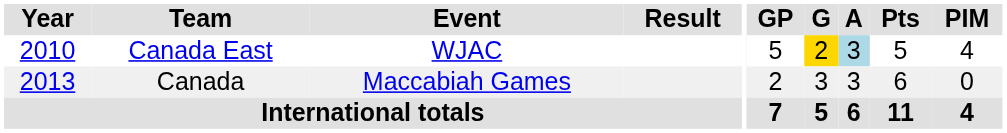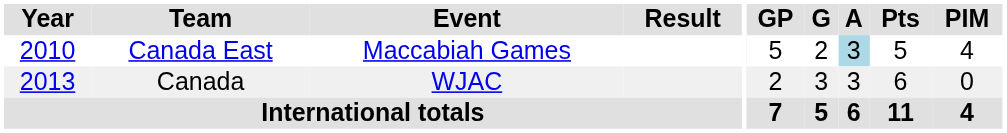 <table border="0" cellpadding="1" cellspacing="0" ID="Table3" style="text-align:center; width:40em">
 <tr ALIGN="centre" bgcolor="#e0e0e0">
 <th>Year</th>
 <th>Team</th>
 <th>Event</th>
 <th>Result</th>
 <th rowspan="99" bgcolor="#ffffff"></th>
 <th>GP</th>
 <th>G</th>
 <th>A</th>
 <th>Pts</th>
 <th>PIM</th>
 </tr>
 <tr>
 <td><a href='#'>2010</a></td>
 <td><a href='#'>Canada East</a></td>
-<td><a href='#'>WJAC</a></td>
+<td><a href='#'>Maccabiah Games</a></td>
 <td></td>
 <td>5</td>
-<td style="background: gold;">2</td>
+<td>2</td>
 <td style="background: lightblue;">3</td>
 <td>5</td>
 <td>4</td>
 </tr>
 <tr ALIGN="centre" bgcolor="#f0f0f0">
 <td><a href='#'>2013</a></td>
 <td>Canada</td>
-<td><a href='#'>Maccabiah Games</a></td>
+<td><a href='#'>WJAC</a></td>
 <td></td>
 <td>2</td>
 <td>3</td>
 <td>3</td>
 <td>6</td>
 <td>0</td>
 </tr>
 <tr ALIGN="centre" bgcolor="#e0e0e0">
 <th colspan=4>International totals</th>
 <th>7</th>
 <th>5</th>
 <th>6</th>
 <th>11</th>
 <th>4</th>
 </tr>
 </table>
